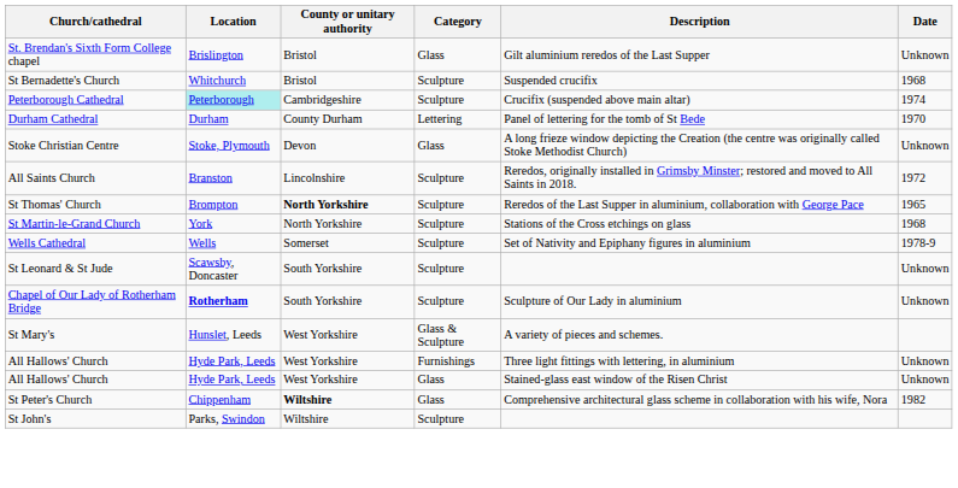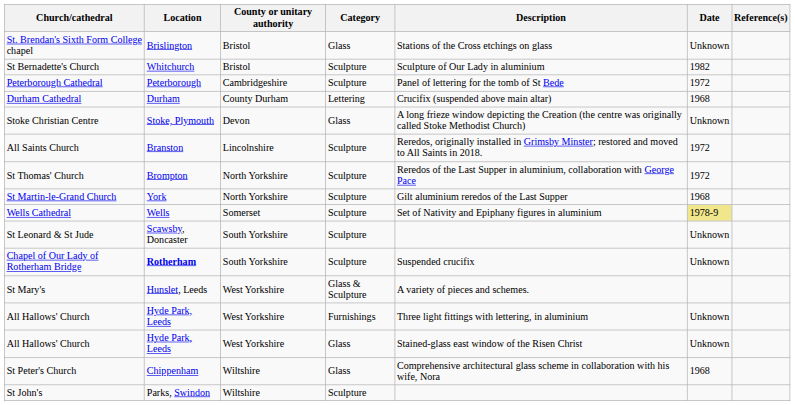 <table class="wikitable sortable">
 <tr>
 <th>Church/cathedral</th>
 <th>Location</th>
 <th>County or unitary authority</th>
 <th>Category</th>
 <th class="unsortable">Description</th>
 <th>Date</th>
+<th class="unsortable">Reference(s)</th>
 </tr>
 <tr>
 <td><a href='#'>St. Brendan's Sixth Form College</a> chapel</td>
 <td><a href='#'>Brislington</a></td>
 <td>Bristol</td>
 <td>Glass</td>
-<td>Gilt aluminium reredos of the Last Supper</td>
+<td>Stations of the Cross etchings on glass</td>
 <td>Unknown</td>
+<td></td>
 </tr>
 <tr>
 <td>St Bernadette's Church</td>
 <td><a href='#'>Whitchurch</a></td>
 <td>Bristol</td>
 <td>Sculpture</td>
-<td>Suspended crucifix</td>
-<td>1968</td>
+<td>Sculpture of Our Lady in aluminium</td>
+<td>1982</td>
+<td></td>
 </tr>
 <tr>
 <td><a href='#'>Peterborough Cathedral</a></td>
-<td style="background: paleturquoise;"><a href='#'>Peterborough</a></td>
+<td><a href='#'>Peterborough</a></td>
 <td>Cambridgeshire</td>
 <td>Sculpture</td>
-<td>Crucifix (suspended above main altar)</td>
-<td>1974</td>
+<td>Panel of lettering for the tomb of St <a href='#'>Bede</a></td>
+<td>1972</td>
+<td></td>
 </tr>
 <tr>
 <td><a href='#'>Durham Cathedral</a></td>
 <td><a href='#'>Durham</a></td>
 <td>County Durham</td>
 <td>Lettering</td>
-<td>Panel of lettering for the tomb of St <a href='#'>Bede</a></td>
-<td>1970</td>
+<td>Crucifix (suspended above main altar)</td>
+<td>1968</td>
+<td></td>
 </tr>
 <tr>
 <td>Stoke Christian Centre</td>
 <td><a href='#'>Stoke, Plymouth</a></td>
 <td>Devon</td>
 <td>Glass</td>
 <td>A long frieze window depicting the Creation (the centre was originally called Stoke Methodist Church)</td>
 <td>Unknown</td>
+<td></td>
 </tr>
 <tr>
 <td>All Saints Church</td>
 <td><a href='#'>Branston</a></td>
 <td>Lincolnshire</td>
 <td>Sculpture</td>
 <td>Reredos, originally installed in <a href='#'>Grimsby Minster</a>; restored and moved to All Saints in 2018.</td>
 <td>1972</td>
+<td></td>
 </tr>
 <tr>
 <td>St Thomas' Church</td>
 <td><a href='#'>Brompton</a></td>
-<td><strong>North Yorkshire</strong></td>
+<td>North Yorkshire</td>
 <td>Sculpture</td>
 <td>Reredos of the Last Supper in aluminium, collaboration with <a href='#'>George Pace</a></td>
-<td>1965</td>
+<td>1972</td>
+<td></td>
 </tr>
 <tr>
 <td><a href='#'>St Martin-le-Grand Church</a></td>
 <td><a href='#'>York</a></td>
 <td>North Yorkshire</td>
 <td>Sculpture</td>
-<td>Stations of the Cross etchings on glass</td>
+<td>Gilt aluminium reredos of the Last Supper</td>
 <td>1968</td>
+<td></td>
 </tr>
 <tr>
 <td><a href='#'>Wells Cathedral</a></td>
 <td><a href='#'>Wells</a></td>
 <td>Somerset</td>
 <td>Sculpture</td>
 <td>Set of Nativity and Epiphany figures in aluminium</td>
-<td>1978-9</td>
+<td style="background: khaki;">1978-9</td>
+<td></td>
 </tr>
 <tr>
 <td>St Leonard & St Jude</td>
 <td><a href='#'>Scawsby</a>, Doncaster</td>
 <td>South Yorkshire</td>
 <td>Sculpture</td>
 <td></td>
 <td>Unknown</td>
+<td></td>
 </tr>
 <tr>
 <td><a href='#'>Chapel of Our Lady of Rotherham Bridge</a></td>
 <td><strong><a href='#'>Rotherham</a></strong></td>
 <td>South Yorkshire</td>
 <td>Sculpture</td>
-<td>Sculpture of Our Lady in aluminium</td>
+<td>Suspended crucifix</td>
 <td>Unknown</td>
+<td></td>
 </tr>
 <tr>
 <td>St Mary's</td>
 <td><a href='#'>Hunslet</a>, Leeds</td>
 <td>West Yorkshire</td>
 <td>Glass & Sculpture</td>
 <td>A variety of pieces and schemes.</td>
+<td></td>
 <td></td>
 </tr>
 <tr>
 <td>All Hallows' Church</td>
 <td><a href='#'>Hyde Park, Leeds</a></td>
 <td>West Yorkshire</td>
 <td>Furnishings</td>
 <td>Three light fittings with lettering, in aluminium</td>
 <td>Unknown</td>
+<td></td>
 </tr>
 <tr>
 <td>All Hallows' Church</td>
 <td><a href='#'>Hyde Park, Leeds</a></td>
 <td>West Yorkshire</td>
 <td>Glass</td>
 <td>Stained-glass east window of the Risen Christ</td>
 <td>Unknown</td>
+<td></td>
 </tr>
 <tr>
 <td>St Peter's Church</td>
 <td><a href='#'>Chippenham</a></td>
-<td><strong>Wiltshire</strong></td>
+<td>Wiltshire</td>
 <td>Glass</td>
 <td>Comprehensive architectural glass scheme in collaboration with his wife, Nora</td>
-<td>1982</td>
+<td>1968</td>
+<td></td>
 </tr>
 <tr>
 <td>St John's</td>
 <td>Parks, <a href='#'>Swindon</a></td>
 <td>Wiltshire</td>
 <td>Sculpture</td>
 <td></td>
 <td></td>
+<td></td>
 </tr>
 </table>
